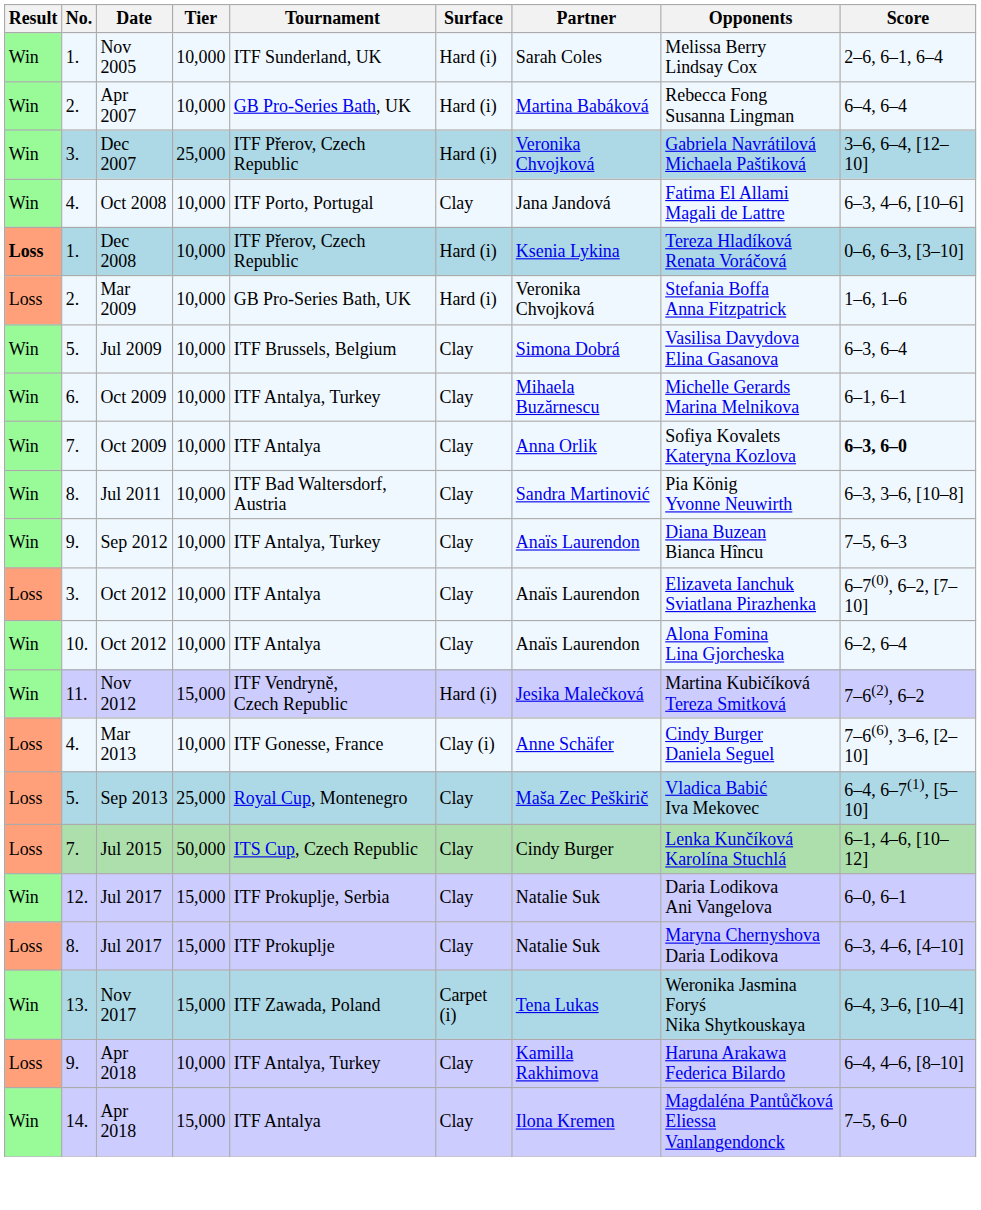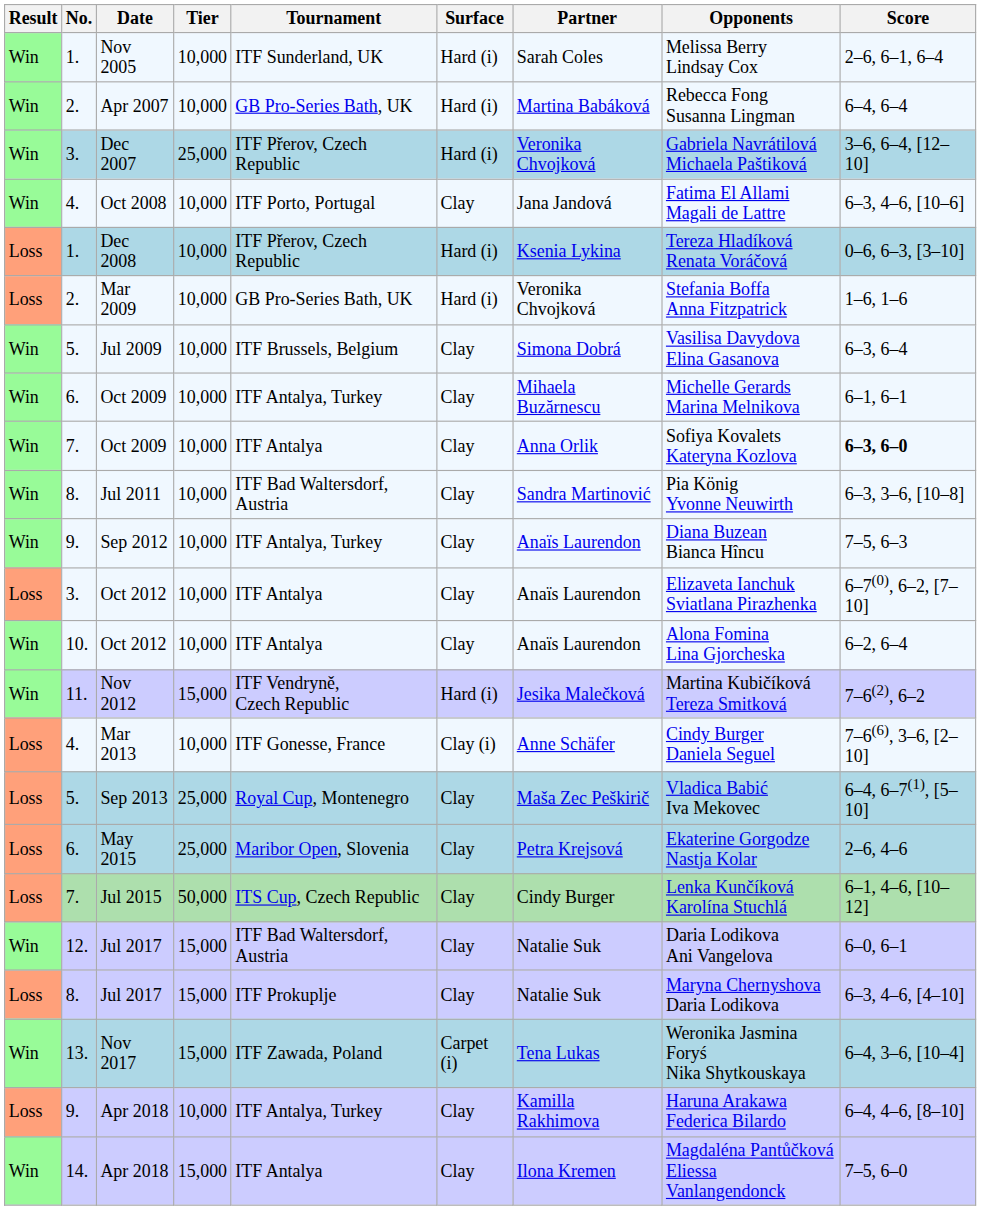 <table class="sortable wikitable">
 <tr>
 <th>Result</th>
 <th class="unsortable">No.</th>
 <th>Date</th>
 <th>Tier</th>
 <th>Tournament</th>
 <th>Surface</th>
 <th>Partner</th>
 <th>Opponents</th>
 <th class="unsortable">Score</th>
 </tr>
 <tr style="background:#f0f8ff;">
 <td style="background:#98fb98;">Win</td>
 <td>1.</td>
 <td>Nov 2005</td>
 <td>10,000</td>
 <td>ITF Sunderland, UK</td>
 <td>Hard (i)</td>
 <td> Sarah Coles</td>
 <td> Melissa Berry <br>  Lindsay Cox</td>
 <td>2–6, 6–1, 6–4</td>
 </tr>
 <tr style="background:#f0f8ff;">
 <td style="background:#98fb98;">Win</td>
 <td>2.</td>
 <td>Apr 2007</td>
 <td>10,000</td>
 <td><a href='#'>GB Pro-Series Bath</a>, UK</td>
 <td>Hard (i)</td>
 <td> <a href='#'>Martina Babáková</a></td>
 <td> Rebecca Fong <br>  Susanna Lingman</td>
 <td>6–4, 6–4</td>
 </tr>
 <tr style="background:lightblue;">
 <td style="background:#98fb98;">Win</td>
 <td>3.</td>
 <td>Dec 2007</td>
 <td>25,000</td>
 <td>ITF Přerov, Czech Republic</td>
 <td>Hard (i)</td>
 <td> <a href='#'>Veronika Chvojková</a></td>
 <td> <a href='#'>Gabriela Navrátilová</a> <br>  <a href='#'>Michaela Paštiková</a></td>
 <td>3–6, 6–4, [12–10]</td>
 </tr>
 <tr style="background:#f0f8ff;">
 <td style="background:#98fb98;">Win</td>
 <td>4.</td>
 <td>Oct 2008</td>
 <td>10,000</td>
 <td>ITF Porto, Portugal</td>
 <td>Clay</td>
 <td> Jana Jandová</td>
 <td> <a href='#'>Fatima El Allami</a> <br>  <a href='#'>Magali de Lattre</a></td>
 <td>6–3, 4–6, [10–6]</td>
 </tr>
 <tr style="background:lightblue;">
-<td style="background:#ffa07a;"><strong>Loss</strong></td>
+<td style="background:#ffa07a;">Loss</td>
 <td>1.</td>
 <td>Dec 2008</td>
 <td>10,000</td>
 <td>ITF Přerov, Czech Republic</td>
 <td>Hard (i)</td>
 <td> <a href='#'>Ksenia Lykina</a></td>
 <td> <a href='#'>Tereza Hladíková</a> <br>  <a href='#'>Renata Voráčová</a></td>
 <td>0–6, 6–3, [3–10]</td>
 </tr>
 <tr style="background:#f0f8ff;">
 <td style="background:#ffa07a;">Loss</td>
 <td>2.</td>
 <td>Mar 2009</td>
 <td>10,000</td>
 <td>GB Pro-Series Bath, UK</td>
 <td>Hard (i)</td>
 <td> Veronika Chvojková</td>
 <td> <a href='#'>Stefania Boffa</a> <br>  <a href='#'>Anna Fitzpatrick</a></td>
 <td>1–6, 1–6</td>
 </tr>
 <tr style="background:#f0f8ff;">
 <td style="background:#98fb98;">Win</td>
 <td>5.</td>
 <td>Jul 2009</td>
 <td>10,000</td>
 <td>ITF Brussels, Belgium</td>
 <td>Clay</td>
 <td> <a href='#'>Simona Dobrá</a></td>
 <td> <a href='#'>Vasilisa Davydova</a> <br>  <a href='#'>Elina Gasanova</a></td>
 <td>6–3, 6–4</td>
 </tr>
 <tr style="background:#f0f8ff;">
 <td style="background:#98fb98;">Win</td>
 <td>6.</td>
 <td>Oct 2009</td>
 <td>10,000</td>
 <td>ITF Antalya, Turkey</td>
 <td>Clay</td>
 <td> <a href='#'>Mihaela Buzărnescu</a></td>
 <td> <a href='#'>Michelle Gerards</a> <br>  <a href='#'>Marina Melnikova</a></td>
 <td>6–1, 6–1</td>
 </tr>
 <tr style="background:#f0f8ff;">
 <td style="background:#98fb98;">Win</td>
 <td>7.</td>
 <td>Oct 2009</td>
 <td>10,000</td>
 <td>ITF Antalya</td>
 <td>Clay</td>
 <td> <a href='#'>Anna Orlik</a></td>
 <td> Sofiya Kovalets <br>  <a href='#'>Kateryna Kozlova</a></td>
 <td><strong>6–3, 6–0</strong></td>
 </tr>
 <tr style="background:#f0f8ff;">
 <td style="background:#98fb98;">Win</td>
 <td>8.</td>
 <td>Jul 2011</td>
 <td>10,000</td>
 <td>ITF Bad Waltersdorf, Austria</td>
 <td>Clay</td>
 <td> <a href='#'>Sandra Martinović</a></td>
 <td> Pia König <br>  <a href='#'>Yvonne Neuwirth</a></td>
 <td>6–3, 3–6, [10–8]</td>
 </tr>
 <tr style="background:#f0f8ff;">
 <td style="background:#98fb98;">Win</td>
 <td>9.</td>
 <td>Sep 2012</td>
 <td>10,000</td>
 <td>ITF Antalya, Turkey</td>
 <td>Clay</td>
 <td> <a href='#'>Anaïs Laurendon</a></td>
 <td> <a href='#'>Diana Buzean</a> <br>  Bianca Hîncu</td>
 <td>7–5, 6–3</td>
 </tr>
 <tr style="background:#f0f8ff;">
 <td style="background:#ffa07a;">Loss</td>
 <td>3.</td>
 <td>Oct 2012</td>
 <td>10,000</td>
 <td>ITF Antalya</td>
 <td>Clay</td>
 <td> Anaïs Laurendon</td>
 <td> <a href='#'>Elizaveta Ianchuk</a> <br>  <a href='#'>Sviatlana Pirazhenka</a></td>
 <td>6–7<sup>(0)</sup>, 6–2, [7–10]</td>
 </tr>
 <tr style="background:#f0f8ff;">
 <td style="background:#98fb98;">Win</td>
 <td>10.</td>
 <td>Oct 2012</td>
 <td>10,000</td>
 <td>ITF Antalya</td>
 <td>Clay</td>
 <td> Anaïs Laurendon</td>
 <td> <a href='#'>Alona Fomina</a> <br>  <a href='#'>Lina Gjorcheska</a></td>
 <td>6–2, 6–4</td>
 </tr>
 <tr style="background:#ccccff;">
 <td style="background:#98fb98;">Win</td>
 <td>11.</td>
 <td>Nov 2012</td>
 <td>15,000</td>
 <td>ITF Vendryně, <br>Czech Republic</td>
 <td>Hard (i)</td>
 <td> <a href='#'>Jesika Malečková</a></td>
 <td> Martina Kubičíková <br>  <a href='#'>Tereza Smitková</a></td>
 <td>7–6<sup>(2)</sup>, 6–2</td>
 </tr>
 <tr style="background:#f0f8ff;">
 <td style="background:#ffa07a;">Loss</td>
 <td>4.</td>
 <td>Mar 2013</td>
 <td>10,000</td>
 <td>ITF Gonesse, France</td>
 <td>Clay (i)</td>
 <td> <a href='#'>Anne Schäfer</a></td>
 <td> <a href='#'>Cindy Burger</a> <br>  <a href='#'>Daniela Seguel</a></td>
 <td>7–6<sup>(6)</sup>, 3–6, [2–10]</td>
 </tr>
 <tr style="background:lightblue;">
 <td style="background:#ffa07a;">Loss</td>
 <td>5.</td>
 <td>Sep 2013</td>
 <td>25,000</td>
 <td><a href='#'>Royal Cup</a>, Montenegro</td>
 <td>Clay</td>
 <td> <a href='#'>Maša Zec Peškirič</a></td>
 <td> <a href='#'>Vladica Babić</a> <br>  Iva Mekovec</td>
 <td>6–4, 6–7<sup>(1)</sup>, [5–10]</td>
 </tr>
+<tr style="background:lightblue;">
+<td style="background:#ffa07a;">Loss</td>
+<td>6.</td>
+<td>May 2015</td>
+<td>25,000</td>
+<td><a href='#'>Maribor Open</a>, Slovenia</td>
+<td>Clay</td>
+<td> <a href='#'>Petra Krejsová</a></td>
+<td> <a href='#'>Ekaterine Gorgodze</a> <br>  <a href='#'>Nastja Kolar</a></td>
+<td>2–6, 4–6</td>
+</tr>
 <tr style="background:#addfad;">
 <td style="background:#ffa07a;">Loss</td>
 <td>7.</td>
 <td>Jul 2015</td>
 <td>50,000</td>
 <td><a href='#'>ITS Cup</a>, Czech Republic</td>
 <td>Clay</td>
 <td> Cindy Burger</td>
 <td> <a href='#'>Lenka Kunčíková</a> <br>  <a href='#'>Karolína Stuchlá</a></td>
 <td>6–1, 4–6, [10–12]</td>
 </tr>
 <tr style="background:#ccccff;">
 <td style="background:#98fb98;">Win</td>
 <td>12.</td>
 <td>Jul 2017</td>
 <td>15,000</td>
-<td>ITF Prokuplje, Serbia</td>
+<td>ITF Bad Waltersdorf, Austria</td>
 <td>Clay</td>
 <td> Natalie Suk</td>
 <td> Daria Lodikova <br>  Ani Vangelova</td>
 <td>6–0, 6–1</td>
 </tr>
 <tr style="background:#ccccff;">
 <td style="background:#ffa07a;">Loss</td>
 <td>8.</td>
 <td>Jul 2017</td>
 <td>15,000</td>
 <td>ITF Prokuplje</td>
 <td>Clay</td>
 <td> Natalie Suk</td>
 <td> <a href='#'>Maryna Chernyshova</a> <br>  Daria Lodikova</td>
 <td>6–3, 4–6, [4–10]</td>
 </tr>
 <tr style="background:lightblue;">
 <td style="background:#98fb98;">Win</td>
 <td>13.</td>
 <td>Nov 2017</td>
 <td>15,000</td>
 <td>ITF Zawada, Poland</td>
 <td>Carpet (i)</td>
 <td> <a href='#'>Tena Lukas</a></td>
 <td> Weronika Jasmina Foryś <br>  Nika Shytkouskaya</td>
 <td>6–4, 3–6, [10–4]</td>
 </tr>
 <tr style="background:#ccccff;">
 <td style="background:#ffa07a;">Loss</td>
 <td>9.</td>
 <td>Apr 2018</td>
 <td>10,000</td>
 <td>ITF Antalya, Turkey</td>
 <td>Clay</td>
 <td> <a href='#'>Kamilla Rakhimova</a></td>
 <td> <a href='#'>Haruna Arakawa</a> <br>  <a href='#'>Federica Bilardo</a></td>
 <td>6–4, 4–6, [8–10]</td>
 </tr>
 <tr style="background:#ccccff;">
 <td style="background:#98fb98;">Win</td>
 <td>14.</td>
 <td>Apr 2018</td>
 <td>15,000</td>
 <td>ITF Antalya</td>
 <td>Clay</td>
 <td> <a href='#'>Ilona Kremen</a></td>
 <td> <a href='#'>Magdaléna Pantůčková</a> <br>  <a href='#'>Eliessa Vanlangendonck</a></td>
 <td>7–5, 6–0</td>
 </tr>
 </table>
